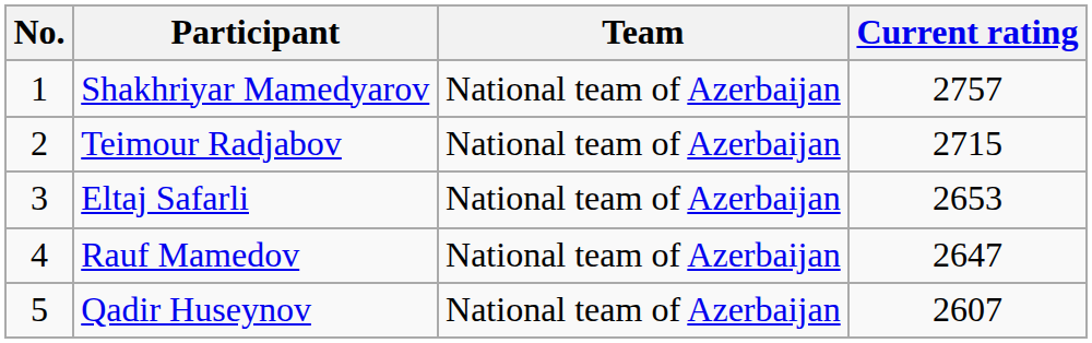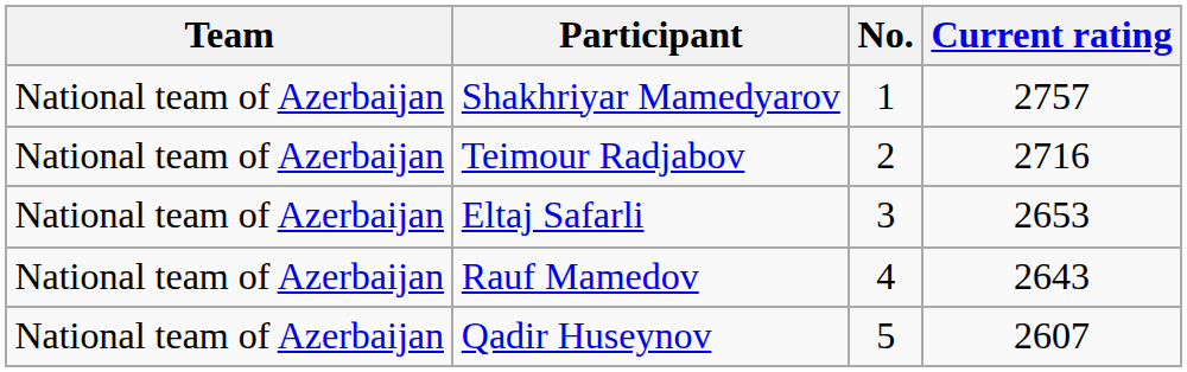 <table class="wikitable" style="text-align:center">
 <tr>
+<th>Team</th>
+<th>Participant</th>
 <th>No.</th>
-<th>Participant</th>
-<th>Team</th>
 <th><a href='#'>Current rating</a></th>
 </tr>
 <tr>
+<td align="left">National team of <a href='#'>Azerbaijan</a></td>
+<td align="left"><a href='#'>Shakhriyar Mamedyarov</a></td>
 <td rowspan="1">1</td>
-<td align="left"><a href='#'>Shakhriyar Mamedyarov</a></td>
-<td align="left">National team of <a href='#'>Azerbaijan</a></td>
 <td>2757</td>
 </tr>
 <tr>
+<td align="left">National team of <a href='#'>Azerbaijan</a></td>
+<td align="left"><a href='#'>Teimour Radjabov</a></td>
 <td rowspan="1">2</td>
-<td align="left"><a href='#'>Teimour Radjabov</a></td>
-<td align="left">National team of <a href='#'>Azerbaijan</a></td>
-<td>2715</td>
+<td>2716</td>
 </tr>
 <tr>
+<td align="left">National team of <a href='#'>Azerbaijan</a></td>
+<td align="left"><a href='#'>Eltaj Safarli</a></td>
 <td rowspan="1">3</td>
-<td align="left"><a href='#'>Eltaj Safarli</a></td>
-<td align="left">National team of <a href='#'>Azerbaijan</a></td>
 <td>2653</td>
 </tr>
 <tr>
+<td align="left">National team of <a href='#'>Azerbaijan</a></td>
+<td align="left"><a href='#'>Rauf Mamedov</a></td>
 <td rowspan="1">4</td>
-<td align="left"><a href='#'>Rauf Mamedov</a></td>
-<td align="left">National team of <a href='#'>Azerbaijan</a></td>
-<td>2647</td>
+<td>2643</td>
 </tr>
 <tr>
+<td align="left">National team of <a href='#'>Azerbaijan</a></td>
+<td align="left"><a href='#'>Qadir Huseynov</a></td>
 <td rowspan="1">5</td>
-<td align="left"><a href='#'>Qadir Huseynov</a></td>
-<td align="left">National team of <a href='#'>Azerbaijan</a></td>
 <td>2607</td>
 </tr>
 </table>
